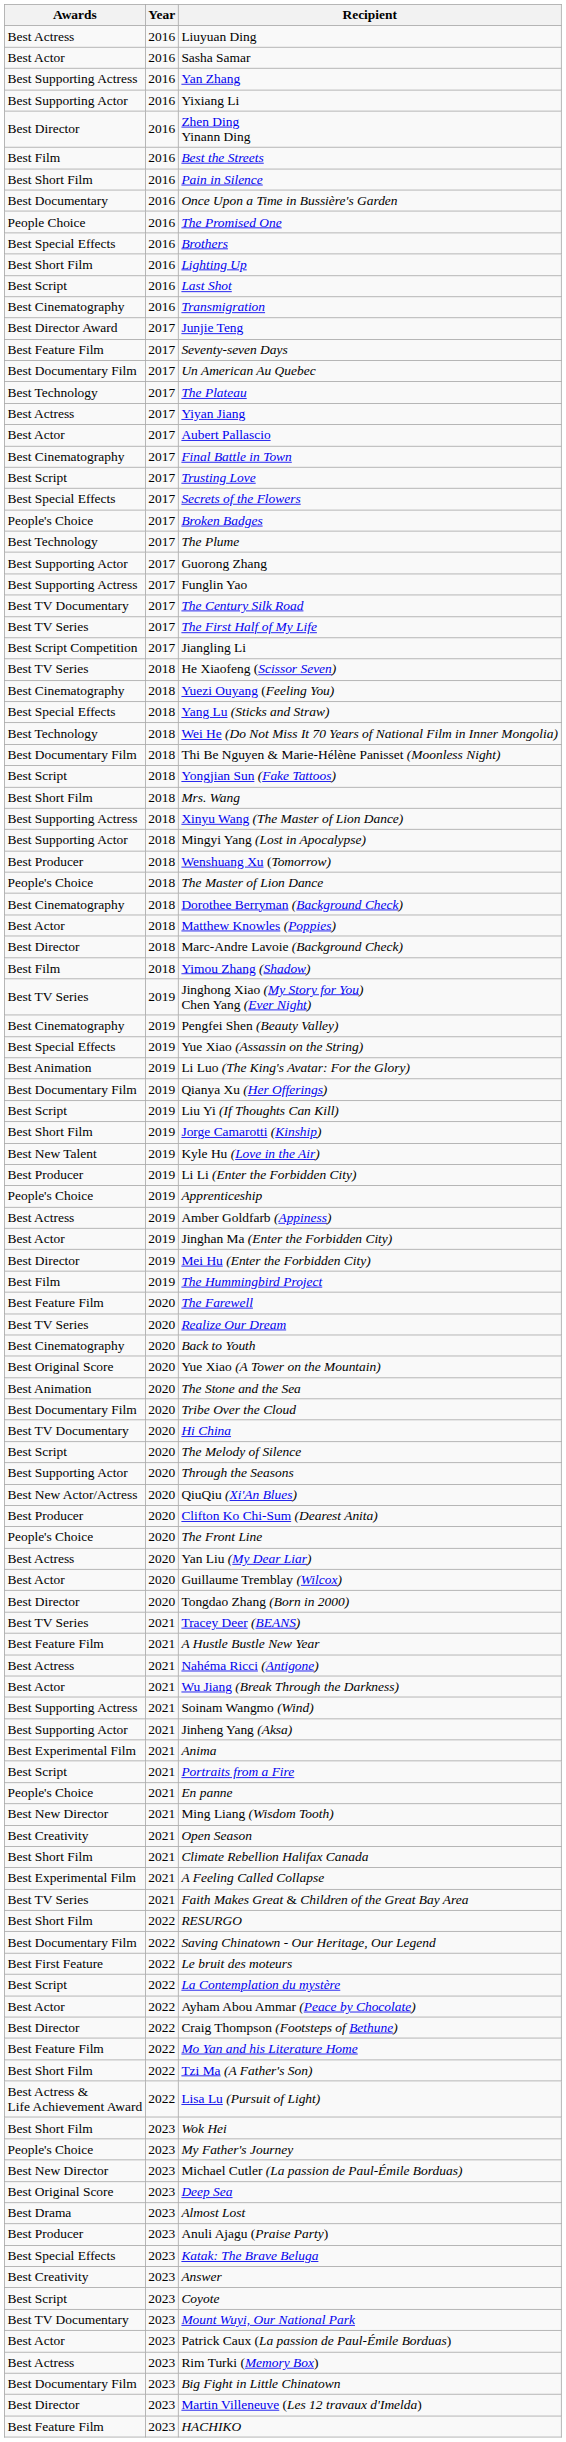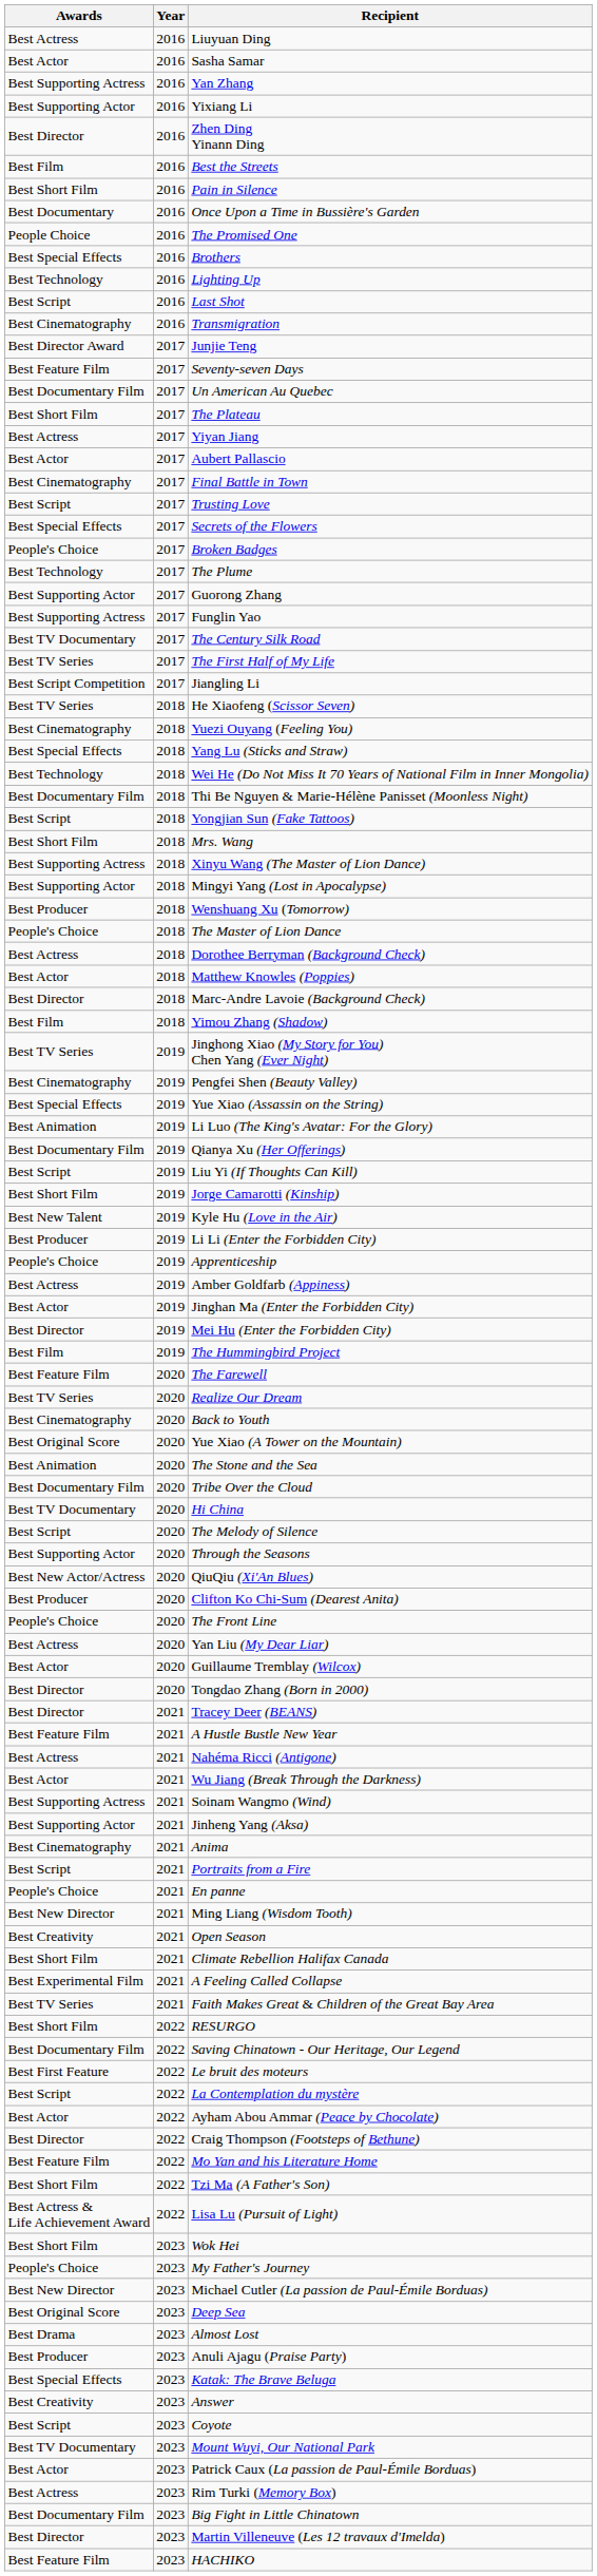 <table class="wikitable">
 <tr>
 <th>Awards</th>
 <th>Year</th>
 <th>Recipient</th>
 </tr>
 <tr>
 <td>Best Actress</td>
 <td>2016</td>
 <td>Liuyuan Ding</td>
 </tr>
 <tr>
 <td>Best Actor</td>
 <td>2016</td>
 <td>Sasha Samar</td>
 </tr>
 <tr>
 <td>Best Supporting Actress</td>
 <td>2016</td>
 <td><a href='#'>Yan Zhang</a></td>
 </tr>
 <tr>
 <td>Best Supporting Actor</td>
 <td>2016</td>
 <td>Yixiang Li</td>
 </tr>
 <tr>
 <td>Best Director</td>
 <td>2016</td>
 <td><a href='#'>Zhen Ding</a><br>Yinann Ding</td>
 </tr>
 <tr>
 <td>Best Film</td>
 <td>2016</td>
 <td><em><a href='#'>Best the Streets</a></em></td>
 </tr>
 <tr>
 <td>Best Short Film</td>
 <td>2016</td>
 <td><em><a href='#'>Pain in Silence</a></em></td>
 </tr>
 <tr>
 <td>Best Documentary</td>
 <td>2016</td>
 <td><em>Once Upon a Time in Bussière's Garden</em></td>
 </tr>
 <tr>
 <td>People Choice</td>
 <td>2016</td>
 <td><em><a href='#'>The Promised One</a></em></td>
 </tr>
 <tr>
 <td>Best Special Effects</td>
 <td>2016</td>
 <td><em><a href='#'>Brothers</a></em></td>
 </tr>
 <tr>
-<td>Best Short Film</td>
+<td>Best Technology</td>
 <td>2016</td>
 <td><em><a href='#'>Lighting Up</a></em></td>
 </tr>
 <tr>
 <td>Best Script</td>
 <td>2016</td>
 <td><em><a href='#'>Last Shot</a></em></td>
 </tr>
 <tr>
 <td>Best Cinematography</td>
 <td>2016</td>
 <td><em><a href='#'>Transmigration</a></em></td>
 </tr>
 <tr>
 <td>Best Director Award</td>
 <td>2017</td>
 <td><a href='#'>Junjie Teng</a></td>
 </tr>
 <tr>
 <td>Best Feature Film</td>
 <td>2017</td>
 <td><em>Seventy-seven Days</em></td>
 </tr>
 <tr>
 <td>Best Documentary Film</td>
 <td>2017</td>
 <td><em>Un American Au Quebec</em></td>
 </tr>
 <tr>
-<td>Best Technology</td>
+<td>Best Short Film</td>
 <td>2017</td>
 <td><em><a href='#'>The Plateau</a></em></td>
 </tr>
 <tr>
 <td>Best Actress</td>
 <td>2017</td>
 <td><a href='#'>Yiyan Jiang</a></td>
 </tr>
 <tr>
 <td>Best Actor</td>
 <td>2017</td>
 <td><a href='#'>Aubert Pallascio</a></td>
 </tr>
 <tr>
 <td>Best Cinematography</td>
 <td>2017</td>
 <td><em><a href='#'>Final Battle in Town</a></em></td>
 </tr>
 <tr>
 <td>Best Script</td>
 <td>2017</td>
 <td><em><a href='#'>Trusting Love</a></em></td>
 </tr>
 <tr>
 <td>Best Special Effects</td>
 <td>2017</td>
 <td><em><a href='#'>Secrets of the Flowers</a></em></td>
 </tr>
 <tr>
 <td>People's Choice</td>
 <td>2017</td>
 <td><em><a href='#'>Broken Badges</a></em></td>
 </tr>
 <tr>
 <td>Best Technology</td>
 <td>2017</td>
 <td><em>The Plume</em></td>
 </tr>
 <tr>
 <td>Best Supporting Actor</td>
 <td>2017</td>
 <td>Guorong Zhang</td>
 </tr>
 <tr>
 <td>Best Supporting Actress</td>
 <td>2017</td>
 <td>Funglin Yao</td>
 </tr>
 <tr>
 <td>Best TV Documentary</td>
 <td>2017</td>
 <td><em><a href='#'>The Century Silk Road</a></em></td>
 </tr>
 <tr>
 <td>Best TV Series</td>
 <td>2017</td>
 <td><em><a href='#'>The First Half of My Life</a></em></td>
 </tr>
 <tr>
 <td>Best Script Competition</td>
 <td>2017</td>
 <td>Jiangling Li</td>
 </tr>
 <tr>
 <td>Best TV Series</td>
 <td>2018</td>
 <td>He Xiaofeng (<em><a href='#'>Scissor Seven</a>)</em></td>
 </tr>
 <tr>
 <td>Best Cinematography</td>
 <td>2018</td>
 <td><a href='#'>Yuezi Ouyang</a> (<em>Feeling You)</em></td>
 </tr>
 <tr>
 <td>Best Special Effects</td>
 <td>2018</td>
 <td><a href='#'>Yang Lu</a> <em>(Sticks and Straw)</em></td>
 </tr>
 <tr>
 <td>Best Technology</td>
 <td>2018</td>
 <td><a href='#'>Wei He</a> <em>(Do Not Miss It 70 Years of National Film in Inner Mongolia)</em></td>
 </tr>
 <tr>
 <td>Best Documentary Film</td>
 <td>2018</td>
 <td>Thi Be Nguyen & Marie-Hélène Panisset <em>(Moonless Night)</em></td>
 </tr>
 <tr>
 <td>Best Script</td>
 <td>2018</td>
 <td><a href='#'>Yongjian Sun</a> <em>(<a href='#'>Fake Tattoos</a>)</em></td>
 </tr>
 <tr>
 <td>Best Short Film</td>
 <td>2018</td>
 <td><em>Mrs. Wang</em></td>
 </tr>
 <tr>
 <td>Best Supporting Actress</td>
 <td>2018</td>
 <td><a href='#'>Xinyu Wang</a> <em>(The Master of Lion Dance)</em></td>
 </tr>
 <tr>
 <td>Best Supporting Actor</td>
 <td>2018</td>
 <td>Mingyi Yang <em>(Lost in Apocalypse)</em></td>
 </tr>
 <tr>
 <td>Best Producer</td>
 <td>2018</td>
 <td><a href='#'>Wenshuang Xu</a> (<em>Tomorrow)</em></td>
 </tr>
 <tr>
 <td>People's Choice</td>
 <td>2018</td>
 <td><em>The Master of Lion Dance</em></td>
 </tr>
 <tr>
-<td>Best Cinematography</td>
+<td>Best Actress</td>
 <td>2018</td>
 <td><a href='#'>Dorothee Berryman</a> <em>(<a href='#'>Background Check</a>)</em></td>
 </tr>
 <tr>
 <td>Best Actor</td>
 <td>2018</td>
 <td><a href='#'>Matthew Knowles</a> <em>(<a href='#'>Poppies</a>)</em></td>
 </tr>
 <tr>
 <td>Best Director</td>
 <td>2018</td>
 <td>Marc-Andre Lavoie <em>(Background Check)</em></td>
 </tr>
 <tr>
 <td>Best Film</td>
 <td>2018</td>
 <td><a href='#'>Yimou Zhang</a> <em>(<a href='#'>Shadow</a>)</em></td>
 </tr>
 <tr>
 <td>Best TV Series</td>
 <td>2019</td>
 <td>Jinghong Xiao <em>(<a href='#'>My Story for You</a>)</em><br>Chen Yang <em>(<a href='#'>Ever Night</a>)</em></td>
 </tr>
 <tr>
 <td>Best Cinematography</td>
 <td>2019</td>
 <td>Pengfei Shen <em>(Beauty Valley)</em></td>
 </tr>
 <tr>
 <td>Best Special Effects</td>
 <td>2019</td>
 <td>Yue Xiao <em>(Assassin on the String)</em></td>
 </tr>
 <tr>
 <td>Best Animation</td>
 <td>2019</td>
 <td>Li Luo <em>(The King's Avatar: For the Glory)</em></td>
 </tr>
 <tr>
 <td>Best Documentary Film</td>
 <td>2019</td>
 <td>Qianya Xu <em>(<a href='#'>Her Offerings</a>)</em></td>
 </tr>
 <tr>
 <td>Best Script</td>
 <td>2019</td>
 <td>Liu Yi <em>(If Thoughts Can Kill)</em></td>
 </tr>
 <tr>
 <td>Best Short Film</td>
 <td>2019</td>
 <td><a href='#'>Jorge Camarotti</a> <em>(<a href='#'>Kinship</a>)</em></td>
 </tr>
 <tr>
 <td>Best New Talent</td>
 <td>2019</td>
 <td>Kyle Hu <em>(<a href='#'>Love in the Air</a>)</em></td>
 </tr>
 <tr>
 <td>Best Producer</td>
 <td>2019</td>
 <td>Li Li <em>(Enter the Forbidden City)</em></td>
 </tr>
 <tr>
 <td>People's Choice</td>
 <td>2019</td>
 <td><em>Apprenticeship</em></td>
 </tr>
 <tr>
 <td>Best Actress</td>
 <td>2019</td>
 <td>Amber Goldfarb <em>(<a href='#'>Appiness</a>)</em></td>
 </tr>
 <tr>
 <td>Best Actor</td>
 <td>2019</td>
 <td>Jinghan Ma <em>(Enter the Forbidden City)</em></td>
 </tr>
 <tr>
 <td>Best Director</td>
 <td>2019</td>
 <td><a href='#'>Mei Hu</a> <em>(Enter the Forbidden City)</em></td>
 </tr>
 <tr>
 <td>Best Film</td>
 <td>2019</td>
 <td><em><a href='#'>The Hummingbird Project</a></em></td>
 </tr>
 <tr>
 <td>Best Feature Film</td>
 <td>2020</td>
 <td><a href='#'><em>The Farewell</em></a></td>
 </tr>
 <tr>
 <td>Best TV Series</td>
 <td>2020</td>
 <td><em><a href='#'>Realize Our Dream</a></em></td>
 </tr>
 <tr>
 <td>Best Cinematography</td>
 <td>2020</td>
 <td><em>Back to Youth</em></td>
 </tr>
 <tr>
 <td>Best Original Score</td>
 <td>2020</td>
 <td>Yue Xiao <em>(A Tower on the Mountain)</em></td>
 </tr>
 <tr>
 <td>Best Animation</td>
 <td>2020</td>
 <td><em>The Stone and the Sea</em></td>
 </tr>
 <tr>
 <td>Best Documentary Film</td>
 <td>2020</td>
 <td><em>Tribe Over the Cloud</em></td>
 </tr>
 <tr>
 <td>Best TV Documentary</td>
 <td>2020</td>
 <td><a href='#'><em>Hi China</em></a></td>
 </tr>
 <tr>
 <td>Best Script</td>
 <td>2020</td>
 <td><em>The Melody of Silence</em></td>
 </tr>
 <tr>
 <td>Best Supporting Actor</td>
 <td>2020</td>
 <td><em>Through the Seasons</em></td>
 </tr>
 <tr>
 <td>Best New Actor/Actress</td>
 <td>2020</td>
 <td>QiuQiu <em>(<a href='#'>Xi'An Blues</a>)</em></td>
 </tr>
 <tr>
 <td>Best Producer</td>
 <td>2020</td>
 <td><a href='#'>Clifton Ko Chi-Sum</a> <em>(Dearest Anita)</em></td>
 </tr>
 <tr>
 <td>People's Choice</td>
 <td>2020</td>
 <td><em>The Front Line</em></td>
 </tr>
 <tr>
 <td>Best Actress</td>
 <td>2020</td>
 <td>Yan Liu <em>(<a href='#'>My Dear Liar</a>)</em></td>
 </tr>
 <tr>
 <td>Best Actor</td>
 <td>2020</td>
 <td>Guillaume Tremblay <em>(<a href='#'>Wilcox</a>)</em></td>
 </tr>
 <tr>
 <td>Best Director</td>
 <td>2020</td>
 <td>Tongdao Zhang <em>(Born in 2000)</em></td>
 </tr>
 <tr>
-<td>Best TV Series</td>
+<td>Best Director</td>
 <td>2021</td>
 <td><a href='#'>Tracey Deer</a> <em>(<a href='#'>BEANS</a>)</em></td>
 </tr>
 <tr>
 <td>Best Feature Film</td>
 <td>2021</td>
 <td><em>A Hustle Bustle New Year</em></td>
 </tr>
 <tr>
 <td>Best Actress</td>
 <td>2021</td>
 <td><a href='#'>Nahéma Ricci</a> <em>(<a href='#'>Antigone</a>)</em></td>
 </tr>
 <tr>
 <td>Best Actor</td>
 <td>2021</td>
 <td><a href='#'>Wu Jiang</a> <em>(Break Through the Darkness)</em></td>
 </tr>
 <tr>
 <td>Best Supporting Actress</td>
 <td>2021</td>
 <td>Soinam Wangmo <em>(Wind)</em></td>
 </tr>
 <tr>
 <td>Best Supporting Actor</td>
 <td>2021</td>
 <td>Jinheng Yang <em>(Aksa)</em></td>
 </tr>
 <tr>
-<td>Best Experimental Film</td>
+<td>Best Cinematography</td>
 <td>2021</td>
 <td><em>Anima</em></td>
 </tr>
 <tr>
 <td>Best Script</td>
 <td>2021</td>
 <td><em><a href='#'>Portraits from a Fire</a></em></td>
 </tr>
 <tr>
 <td>People's Choice</td>
 <td>2021</td>
 <td><em>En panne</em></td>
 </tr>
 <tr>
 <td>Best New Director</td>
 <td>2021</td>
 <td>Ming Liang <em>(Wisdom Tooth)</em></td>
 </tr>
 <tr>
 <td>Best Creativity</td>
 <td>2021</td>
 <td><em>Open Season</em></td>
 </tr>
 <tr>
 <td>Best Short Film</td>
 <td>2021</td>
 <td><em>Climate Rebellion Halifax Canada</em></td>
 </tr>
 <tr>
 <td>Best Experimental Film</td>
 <td>2021</td>
 <td><em>A Feeling Called Collapse</em></td>
 </tr>
 <tr>
 <td>Best TV Series</td>
 <td>2021</td>
 <td><em>Faith Makes Great</em> & <em>Children of the Great Bay Area</em></td>
 </tr>
 <tr>
 <td>Best Short Film</td>
 <td>2022</td>
 <td><em>RESURGO</em></td>
 </tr>
 <tr>
 <td>Best Documentary Film</td>
 <td>2022</td>
 <td><em>Saving Chinatown - Our Heritage, Our Legend</em></td>
 </tr>
 <tr>
 <td>Best First Feature</td>
 <td>2022</td>
 <td><em>Le bruit des moteurs</em></td>
 </tr>
 <tr>
 <td>Best Script</td>
 <td>2022</td>
 <td><em><a href='#'>La Contemplation du mystère</a></em></td>
 </tr>
 <tr>
 <td>Best Actor</td>
 <td>2022</td>
 <td>Ayham Abou Ammar <em>(<a href='#'>Peace by Chocolate</a>)</em></td>
 </tr>
 <tr>
 <td>Best Director</td>
 <td>2022</td>
 <td>Craig Thompson <em>(Footsteps of <a href='#'>Bethune</a>)</em></td>
 </tr>
 <tr>
 <td>Best Feature Film</td>
 <td>2022</td>
 <td><em><a href='#'>Mo Yan and his Literature Home</a></em></td>
 </tr>
 <tr>
 <td>Best Short Film</td>
 <td>2022</td>
 <td><a href='#'>Tzi Ma</a> <em>(A Father's Son)</em></td>
 </tr>
 <tr>
 <td>Best Actress &<br>Life Achievement Award</td>
 <td>2022</td>
 <td><a href='#'>Lisa Lu</a>  <em>(Pursuit of Light)</em></td>
 </tr>
 <tr>
 <td>Best Short Film</td>
 <td>2023</td>
 <td><em>Wok Hei</em></td>
 </tr>
 <tr>
 <td>People's Choice</td>
 <td>2023</td>
 <td><em>My Father's Journey</em></td>
 </tr>
 <tr>
 <td>Best New Director</td>
 <td>2023</td>
 <td>Michael Cutler <em>(La passion de Paul-Émile Borduas)</em></td>
 </tr>
 <tr>
 <td>Best Original Score</td>
 <td>2023</td>
 <td><em><a href='#'>Deep Sea</a></em></td>
 </tr>
 <tr>
 <td>Best Drama</td>
 <td>2023</td>
 <td><em>Almost Lost</em></td>
 </tr>
 <tr>
 <td>Best Producer</td>
 <td>2023</td>
 <td>Anuli Ajagu (<em>Praise Party</em>)</td>
 </tr>
 <tr>
 <td>Best Special Effects</td>
 <td>2023</td>
 <td><em><a href='#'>Katak: The Brave Beluga</a></em></td>
 </tr>
 <tr>
 <td>Best Creativity</td>
 <td>2023</td>
 <td><em>Answer</em></td>
 </tr>
 <tr>
 <td>Best Script</td>
 <td>2023</td>
 <td><em>Coyote</em></td>
 </tr>
 <tr>
 <td>Best TV Documentary</td>
 <td>2023</td>
 <td><em><a href='#'>Mount Wuyi, Our National Park</a></em></td>
 </tr>
 <tr>
 <td>Best Actor</td>
 <td>2023</td>
 <td>Patrick Caux (<em>La passion de Paul-Émile Borduas</em>)</td>
 </tr>
 <tr>
 <td>Best Actress</td>
 <td>2023</td>
 <td>Rim Turki (<em><a href='#'>Memory Box</a></em>)</td>
 </tr>
 <tr>
 <td>Best Documentary Film</td>
 <td>2023</td>
 <td><em>Big Fight in Little Chinatown</em></td>
 </tr>
 <tr>
 <td>Best Director</td>
 <td>2023</td>
 <td><a href='#'>Martin Villeneuve</a> (<em>Les 12 travaux d'Imelda</em>)</td>
 </tr>
 <tr>
 <td>Best Feature Film</td>
 <td>2023</td>
 <td><em>HACHIKO</em></td>
 </tr>
 </table>
